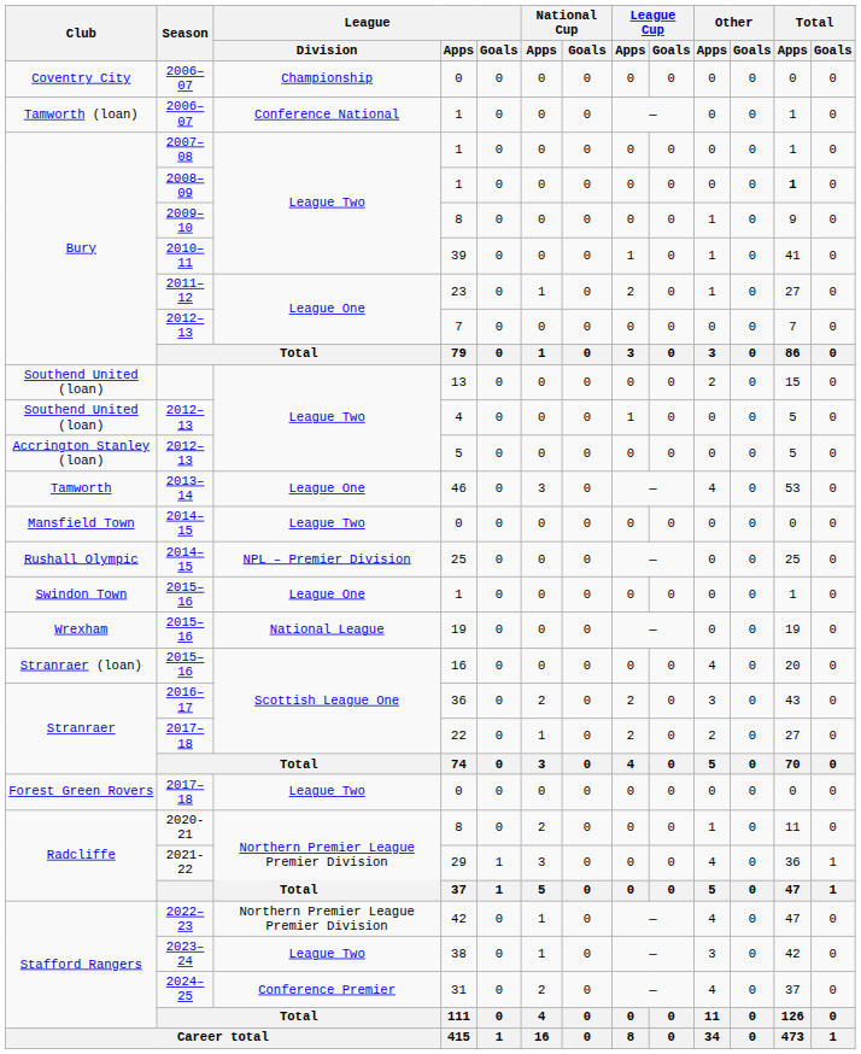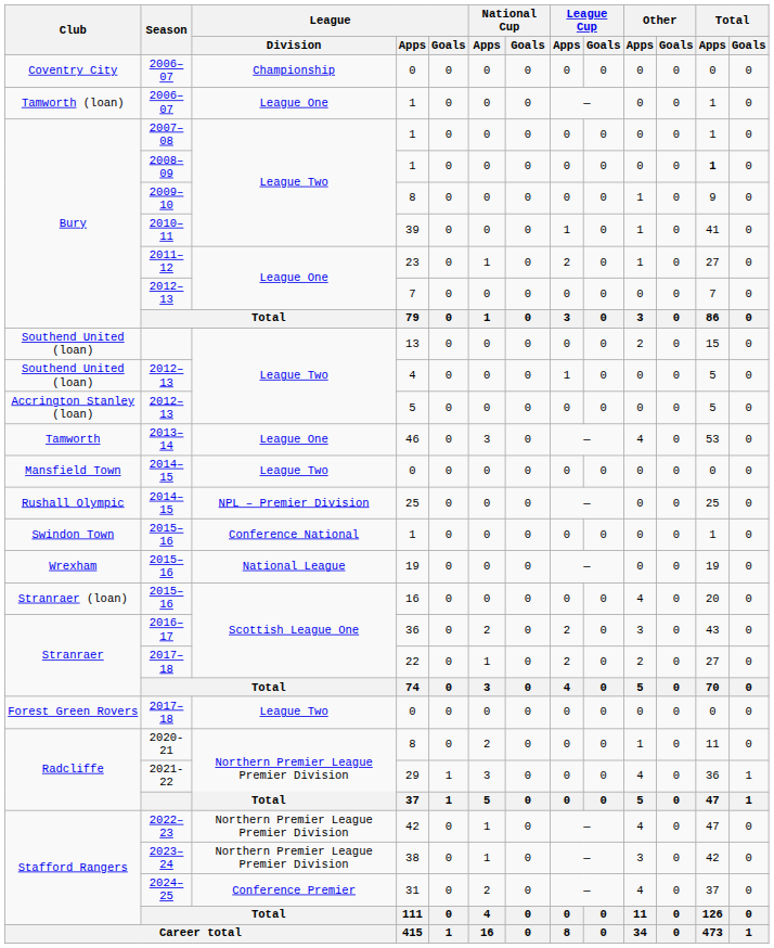 <table class="wikitable" style="text-align: center">
 <tr>
 <th rowspan=2>Club</th>
 <th rowspan=2>Season</th>
 <th colspan=3>League</th>
 <th colspan=2>National Cup</th>
 <th colspan=2><a href='#'>League Cup</a></th>
 <th colspan=2>Other</th>
 <th colspan=2>Total</th>
 </tr>
 <tr>
 <th>Division</th>
 <th>Apps</th>
 <th>Goals</th>
 <th>Apps</th>
 <th>Goals</th>
 <th>Apps</th>
 <th>Goals</th>
 <th>Apps</th>
 <th>Goals</th>
 <th>Apps</th>
 <th>Goals</th>
 </tr>
 <tr>
 <td><a href='#'>Coventry City</a></td>
 <td><a href='#'>2006–07</a></td>
 <td><a href='#'>Championship</a></td>
 <td>0</td>
 <td>0</td>
 <td>0</td>
 <td>0</td>
 <td>0</td>
 <td>0</td>
 <td>0</td>
 <td>0</td>
 <td>0</td>
 <td>0</td>
 </tr>
 <tr>
 <td><a href='#'>Tamworth</a> (loan)</td>
 <td><a href='#'>2006–07</a></td>
-<td><a href='#'>Conference National</a></td>
+<td><a href='#'>League One</a></td>
 <td>1</td>
 <td>0</td>
 <td>0</td>
 <td>0</td>
 <td colspan="2">—</td>
 <td>0</td>
 <td>0</td>
 <td>1</td>
 <td>0</td>
 </tr>
 <tr>
 <td rowspan="7"><a href='#'>Bury</a></td>
 <td><a href='#'>2007–08</a></td>
 <td rowspan="4"><a href='#'>League Two</a></td>
 <td>1</td>
 <td>0</td>
 <td>0</td>
 <td>0</td>
 <td>0</td>
 <td>0</td>
 <td>0</td>
 <td>0</td>
 <td>1</td>
 <td>0</td>
 </tr>
 <tr>
 <td><a href='#'>2008–09</a></td>
 <td>1</td>
 <td>0</td>
 <td>0</td>
 <td>0</td>
 <td>0</td>
 <td>0</td>
 <td>0</td>
 <td>0</td>
 <td><strong>1</strong></td>
 <td>0</td>
 </tr>
 <tr>
 <td><a href='#'>2009–10</a></td>
 <td>8</td>
 <td>0</td>
 <td>0</td>
 <td>0</td>
 <td>0</td>
 <td>0</td>
 <td>1</td>
 <td>0</td>
 <td>9</td>
 <td>0</td>
 </tr>
 <tr>
 <td><a href='#'>2010–11</a></td>
 <td>39</td>
 <td>0</td>
 <td>0</td>
 <td>0</td>
 <td>1</td>
 <td>0</td>
 <td>1</td>
 <td>0</td>
 <td>41</td>
 <td>0</td>
 </tr>
 <tr>
 <td><a href='#'>2011–12</a></td>
 <td rowspan="2"><a href='#'>League One</a></td>
 <td>23</td>
 <td>0</td>
 <td>1</td>
 <td>0</td>
 <td>2</td>
 <td>0</td>
 <td>1</td>
 <td>0</td>
 <td>27</td>
 <td>0</td>
 </tr>
 <tr>
 <td><a href='#'>2012–13</a></td>
 <td>7</td>
 <td>0</td>
 <td>0</td>
 <td>0</td>
 <td>0</td>
 <td>0</td>
 <td>0</td>
 <td>0</td>
 <td>7</td>
 <td>0</td>
 </tr>
 <tr>
 <th colspan="2">Total</th>
 <th>79</th>
 <th>0</th>
 <th>1</th>
 <th>0</th>
 <th>3</th>
 <th>0</th>
 <th>3</th>
 <th>0</th>
 <th>86</th>
 <th>0</th>
 </tr>
 <tr>
 <td><a href='#'>Southend United</a> (loan)</td>
 <td></td>
 <td rowspan="3"><a href='#'>League Two</a></td>
 <td>13</td>
 <td>0</td>
 <td>0</td>
 <td>0</td>
 <td>0</td>
 <td>0</td>
 <td>2</td>
 <td>0</td>
 <td>15</td>
 <td>0</td>
 </tr>
 <tr>
 <td><a href='#'>Southend United</a> (loan)</td>
 <td><a href='#'>2012–13</a></td>
 <td>4</td>
 <td>0</td>
 <td>0</td>
 <td>0</td>
 <td>1</td>
 <td>0</td>
 <td>0</td>
 <td>0</td>
 <td>5</td>
 <td>0</td>
 </tr>
 <tr>
 <td><a href='#'>Accrington Stanley</a> (loan)</td>
 <td><a href='#'>2012–13</a></td>
 <td>5</td>
 <td>0</td>
 <td>0</td>
 <td>0</td>
 <td>0</td>
 <td>0</td>
 <td>0</td>
 <td>0</td>
 <td>5</td>
 <td>0</td>
 </tr>
 <tr>
 <td><a href='#'>Tamworth</a></td>
 <td><a href='#'>2013–14</a></td>
 <td><a href='#'>League One</a></td>
 <td>46</td>
 <td>0</td>
 <td>3</td>
 <td>0</td>
 <td colspan="2">—</td>
 <td>4</td>
 <td>0</td>
 <td>53</td>
 <td>0</td>
 </tr>
 <tr>
 <td><a href='#'>Mansfield Town</a></td>
 <td><a href='#'>2014–15</a></td>
 <td><a href='#'>League Two</a></td>
 <td>0</td>
 <td>0</td>
 <td>0</td>
 <td>0</td>
 <td>0</td>
 <td>0</td>
 <td>0</td>
 <td>0</td>
 <td>0</td>
 <td>0</td>
 </tr>
 <tr>
 <td><a href='#'>Rushall Olympic</a></td>
 <td><a href='#'>2014–15</a></td>
 <td><a href='#'>NPL – Premier Division</a></td>
 <td>25</td>
 <td>0</td>
 <td>0</td>
 <td>0</td>
 <td colspan="2">—</td>
 <td>0</td>
 <td>0</td>
 <td>25</td>
 <td>0</td>
 </tr>
 <tr>
 <td><a href='#'>Swindon Town</a></td>
 <td><a href='#'>2015–16</a></td>
-<td><a href='#'>League One</a></td>
+<td><a href='#'>Conference National</a></td>
 <td>1</td>
 <td>0</td>
 <td>0</td>
 <td>0</td>
 <td>0</td>
 <td>0</td>
 <td>0</td>
 <td>0</td>
 <td>1</td>
 <td>0</td>
 </tr>
 <tr>
 <td><a href='#'>Wrexham</a></td>
 <td><a href='#'>2015–16</a></td>
 <td><a href='#'>National League</a></td>
 <td>19</td>
 <td>0</td>
 <td>0</td>
 <td>0</td>
 <td colspan="2">—</td>
 <td>0</td>
 <td>0</td>
 <td>19</td>
 <td>0</td>
 </tr>
 <tr>
 <td><a href='#'>Stranraer</a> (loan)</td>
 <td><a href='#'>2015–16</a></td>
 <td rowspan="3"><a href='#'>Scottish League One</a></td>
 <td>16</td>
 <td>0</td>
 <td>0</td>
 <td>0</td>
 <td>0</td>
 <td>0</td>
 <td>4</td>
 <td>0</td>
 <td>20</td>
 <td>0</td>
 </tr>
 <tr>
 <td rowspan="3"><a href='#'>Stranraer</a></td>
 <td><a href='#'>2016–17</a></td>
 <td>36</td>
 <td>0</td>
 <td>2</td>
 <td>0</td>
 <td>2</td>
 <td>0</td>
 <td>3</td>
 <td>0</td>
 <td>43</td>
 <td>0</td>
 </tr>
 <tr>
 <td><a href='#'>2017–18</a></td>
 <td>22</td>
 <td>0</td>
 <td>1</td>
 <td>0</td>
 <td>2</td>
 <td>0</td>
 <td>2</td>
 <td>0</td>
 <td>27</td>
 <td>0</td>
 </tr>
 <tr>
 <th colspan="2">Total</th>
 <th>74</th>
 <th>0</th>
 <th>3</th>
 <th>0</th>
 <th>4</th>
 <th>0</th>
 <th>5</th>
 <th>0</th>
 <th>70</th>
 <th>0</th>
 </tr>
 <tr>
 <td><a href='#'>Forest Green Rovers</a></td>
 <td><a href='#'>2017–18</a></td>
 <td><a href='#'>League Two</a></td>
 <td>0</td>
 <td>0</td>
 <td>0</td>
 <td>0</td>
 <td>0</td>
 <td>0</td>
 <td>0</td>
 <td>0</td>
 <td>0</td>
 <td>0</td>
 </tr>
 <tr>
 <td rowspan="3"><a href='#'>Radcliffe</a></td>
 <td>2020-21</td>
 <td rowspan=3><a href='#'>Northern Premier League</a><br>Premier Division</td>
 <td>8</td>
 <td>0</td>
 <td>2</td>
 <td>0</td>
 <td>0</td>
 <td>0</td>
 <td>1</td>
 <td>0</td>
 <td>11</td>
 <td>0</td>
 </tr>
 <tr>
 <td>2021-22</td>
 <td>29</td>
 <td>1</td>
 <td>3</td>
 <td>0</td>
 <td>0</td>
 <td>0</td>
 <td>4</td>
 <td>0</td>
 <td>36</td>
 <td>1</td>
 </tr>
 <tr>
 <th colspan="2">Total</th>
 <th>37</th>
 <th>1</th>
 <th>5</th>
 <th>0</th>
 <th>0</th>
 <th>0</th>
 <th>5</th>
 <th>0</th>
 <th>47</th>
 <th>1</th>
 </tr>
 <tr>
 <td rowspan="4"><a href='#'>Stafford Rangers</a></td>
 <td><a href='#'>2022–23</a></td>
 <td>Northern Premier League Premier Division</td>
 <td>42</td>
 <td>0</td>
 <td>1</td>
 <td>0</td>
 <td colspan="2">—</td>
 <td>4</td>
 <td>0</td>
 <td>47</td>
 <td>0</td>
 </tr>
 <tr>
 <td><a href='#'>2023–24</a></td>
-<td><a href='#'>League Two</a></td>
+<td>Northern Premier League Premier Division</td>
 <td>38</td>
 <td>0</td>
 <td>1</td>
 <td>0</td>
 <td colspan="2">—</td>
 <td>3</td>
 <td>0</td>
 <td>42</td>
 <td>0</td>
 </tr>
 <tr>
 <td><a href='#'>2024–25</a></td>
 <td><a href='#'>Conference Premier</a></td>
 <td>31</td>
 <td>0</td>
 <td>2</td>
 <td>0</td>
 <td colspan="2">—</td>
 <td>4</td>
 <td>0</td>
 <td>37</td>
 <td>0</td>
 </tr>
 <tr>
 <th colspan="2">Total</th>
 <th>111</th>
 <th>0</th>
 <th>4</th>
 <th>0</th>
 <th>0</th>
 <th>0</th>
 <th>11</th>
 <th>0</th>
 <th>126</th>
 <th>0</th>
 </tr>
 <tr>
 <th colspan="3">Career total</th>
 <th>415</th>
 <th>1</th>
 <th>16</th>
 <th>0</th>
 <th>8</th>
 <th>0</th>
 <th>34</th>
 <th>0</th>
 <th>473</th>
 <th>1</th>
 </tr>
 </table>
